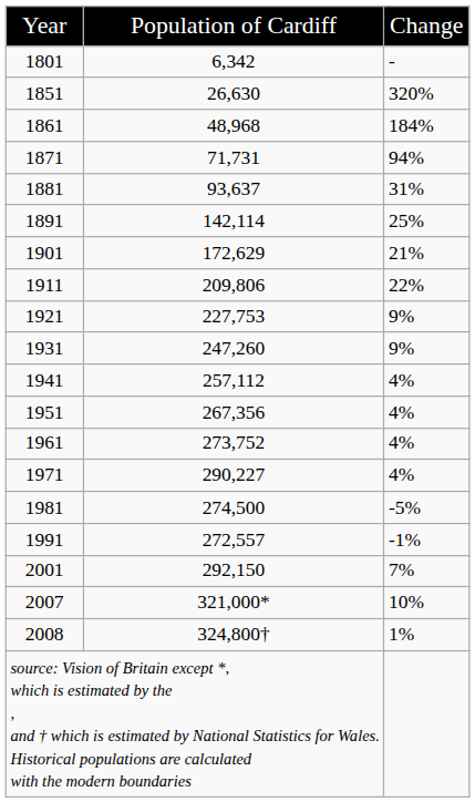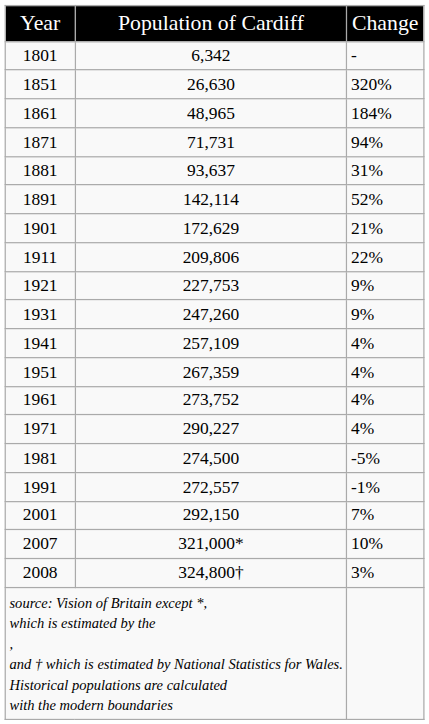 <table class="wikitable mw-collapsible mw-collapsed" style="float:right; font-size:90%; margin-left:20px;">
 <tr style="text-align:center; background:black; color:white; font-size:125%;">
 <td>Year</td>
 <td>Population of Cardiff</td>
 <td>Change</td>
 </tr>
 <tr>
 <td align="center">1801</td>
 <td align="center">6,342</td>
 <td>-</td>
 </tr>
 <tr>
 <td align="center">1851</td>
 <td align="center">26,630</td>
 <td>320%</td>
 </tr>
 <tr>
 <td align="center">1861</td>
-<td align="center">48,968</td>
+<td align="center">48,965</td>
 <td>184%</td>
 </tr>
 <tr>
 <td align="center">1871</td>
 <td align="center">71,731</td>
 <td>94%</td>
 </tr>
 <tr>
 <td align="center">1881</td>
 <td align="center">93,637</td>
 <td>31%</td>
 </tr>
 <tr>
 <td align="center">1891</td>
 <td align="center">142,114</td>
-<td>25%</td>
+<td>52%</td>
 </tr>
 <tr>
 <td align="center">1901</td>
 <td align="center">172,629</td>
 <td>21%</td>
 </tr>
 <tr>
 <td align="center">1911</td>
 <td align="center">209,806</td>
 <td>22%</td>
 </tr>
 <tr>
 <td align="center">1921</td>
 <td align="center">227,753</td>
 <td>9%</td>
 </tr>
 <tr>
 <td align="center">1931</td>
 <td align="center">247,260</td>
 <td>9%</td>
 </tr>
 <tr>
 <td align="center">1941</td>
-<td align="center">257,112</td>
+<td align="center">257,109</td>
 <td>4%</td>
 </tr>
 <tr>
 <td align="center">1951</td>
-<td align="center">267,356</td>
+<td align="center">267,359</td>
 <td>4%</td>
 </tr>
 <tr>
 <td align="center">1961</td>
 <td align="center">273,752</td>
 <td>4%</td>
 </tr>
 <tr>
 <td align="center">1971</td>
 <td align="center">290,227</td>
 <td>4%</td>
 </tr>
 <tr>
 <td align="center">1981</td>
 <td align="center">274,500</td>
 <td>-5%</td>
 </tr>
 <tr>
 <td align="center">1991</td>
 <td align="center">272,557</td>
 <td>-1%</td>
 </tr>
 <tr>
 <td align="center">2001</td>
 <td align="center">292,150</td>
 <td>7%</td>
 </tr>
 <tr>
 <td align="center">2007</td>
 <td align="center">321,000*</td>
 <td>10%</td>
 </tr>
 <tr>
 <td align="center">2008</td>
 <td align="center">324,800†</td>
-<td>1%</td>
+<td>3%</td>
 </tr>
 <tr>
 <td colspan="2"><em><div><small>source: Vision of Britain except *,<br>which is estimated by the <br>,<br> and † which is estimated by National Statistics for Wales.<br> Historical populations are calculated<br>with the modern boundaries</small></div></em></td>
 <td></td>
 </tr>
 </table>
